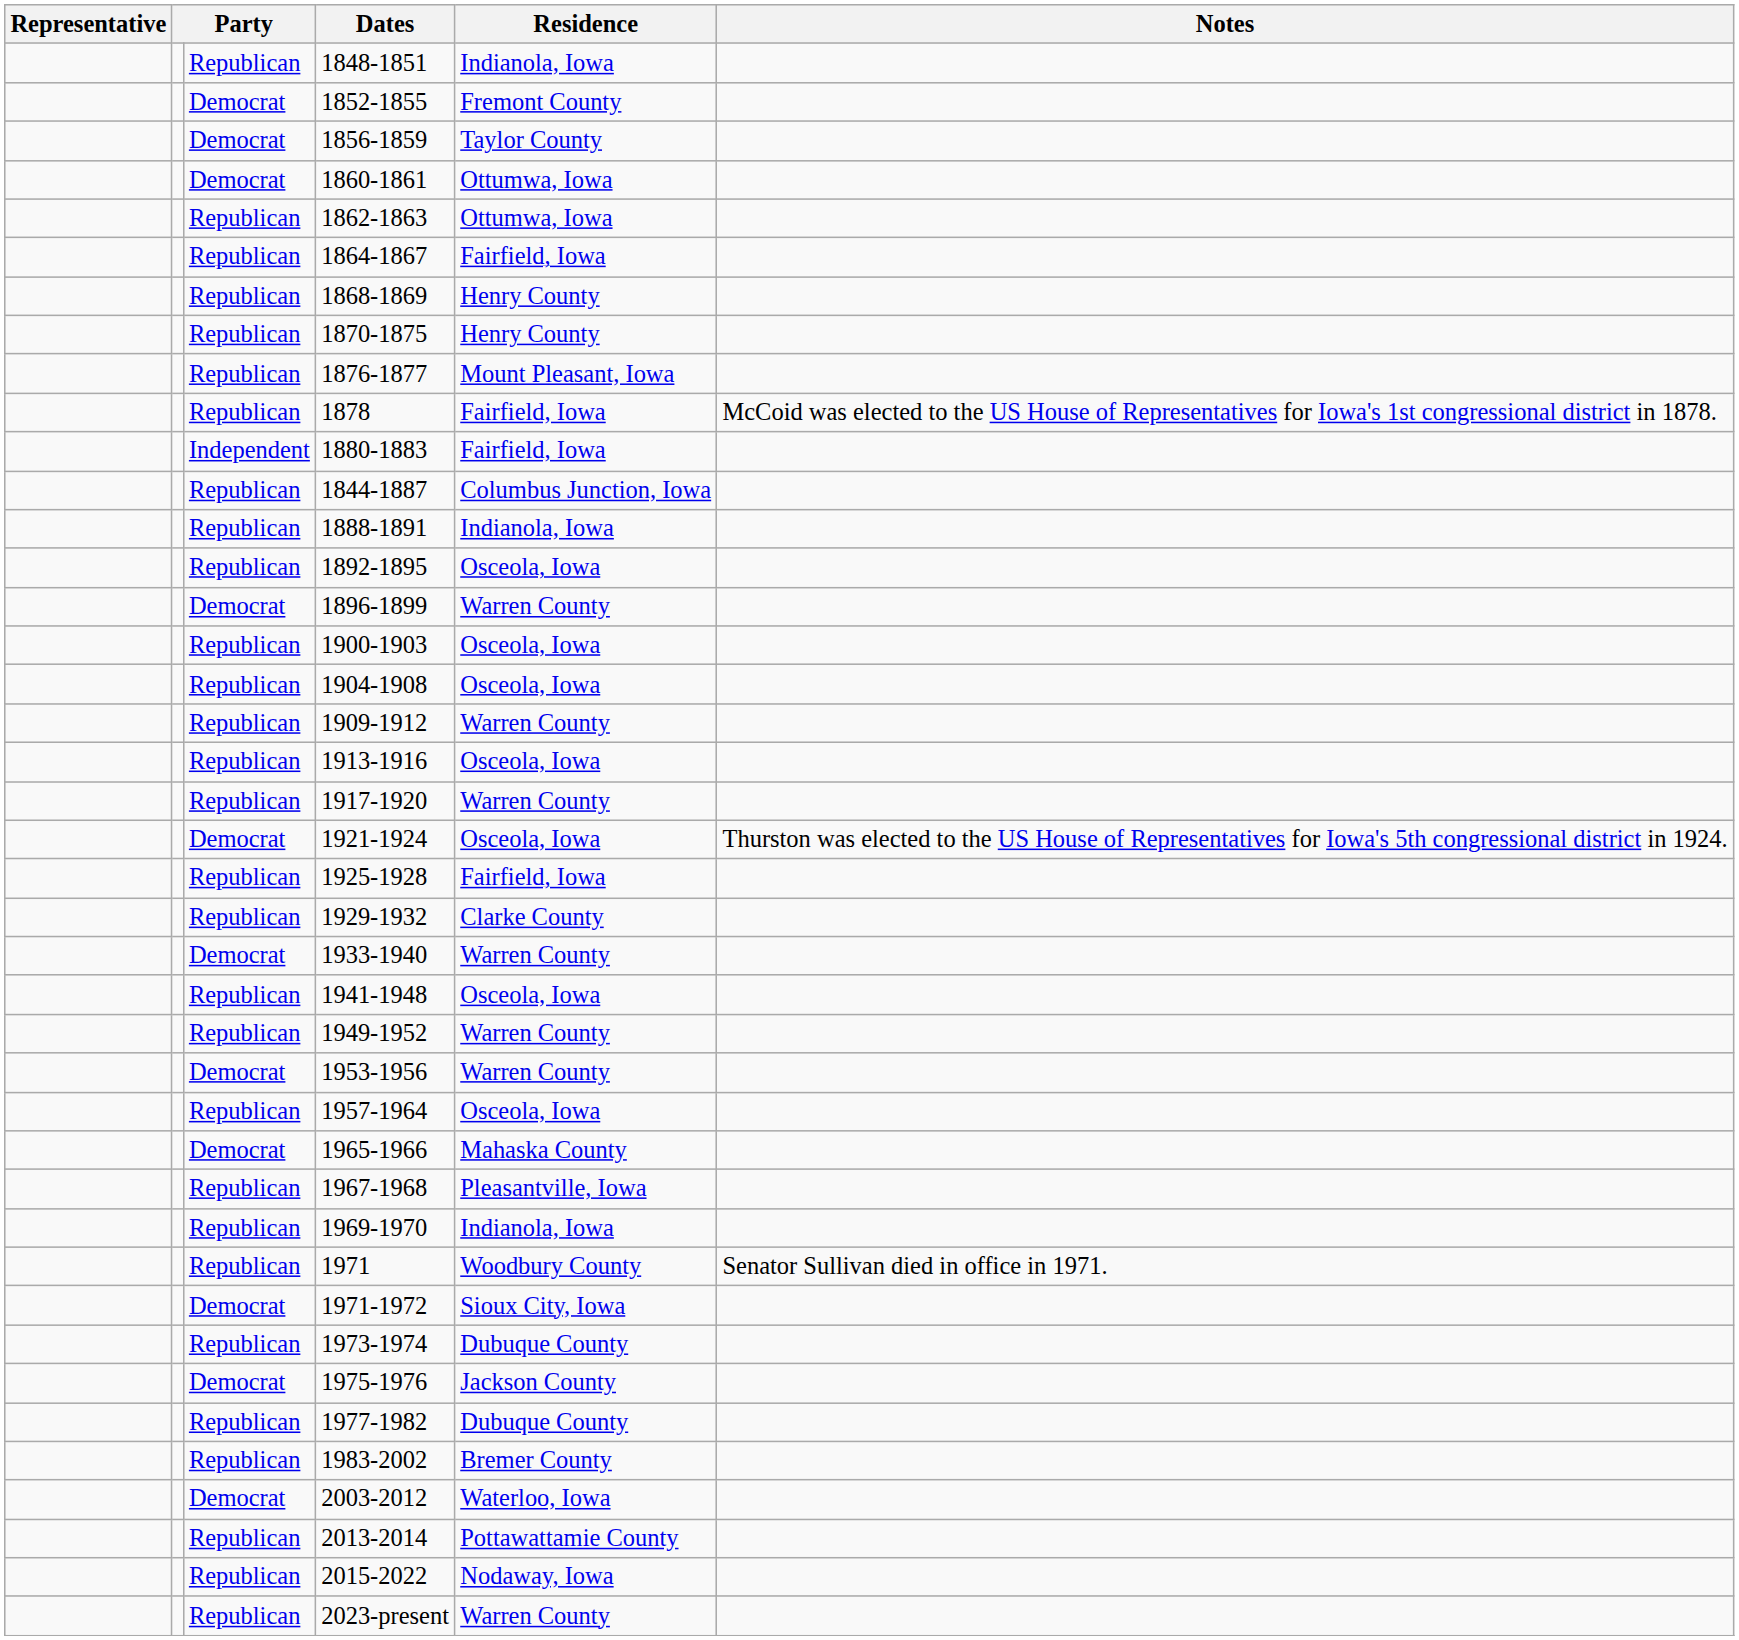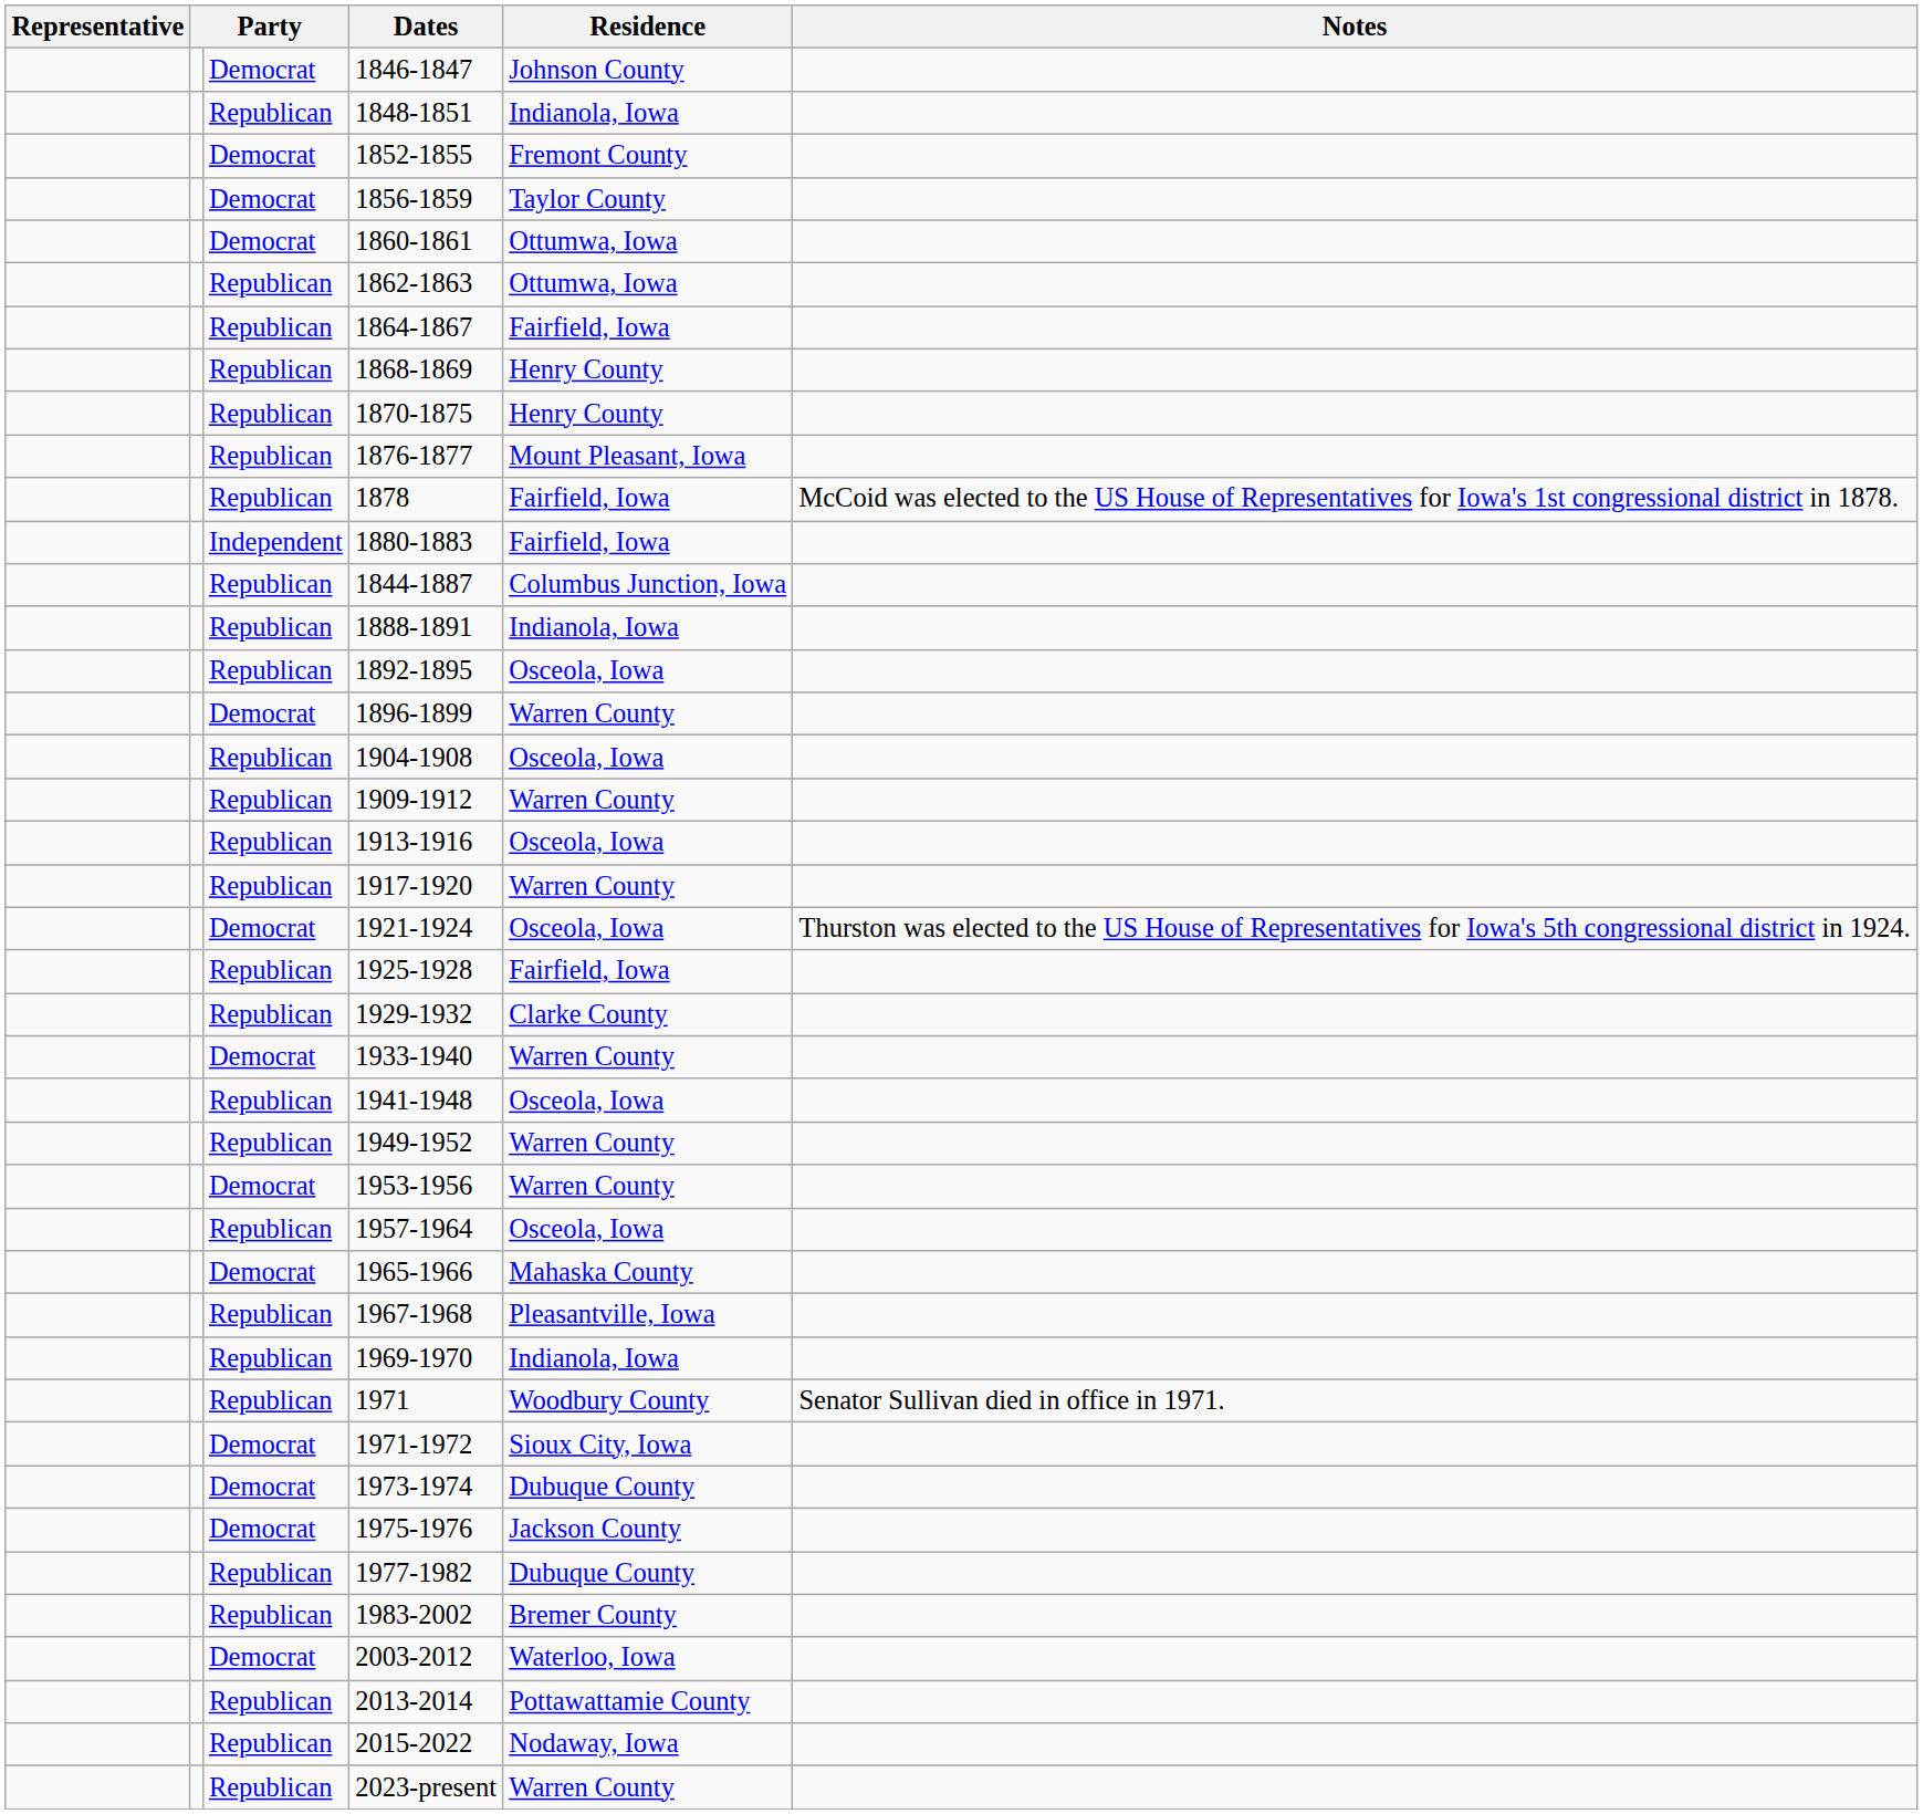 <table class="sortable wikitable">
 <tr valign=bottom>
 <th>Representative</th>
 <th colspan="2">Party</th>
 <th>Dates</th>
 <th>Residence</th>
 <th>Notes</th>
+</tr>
+<tr>
+<td></td>
+<td bgcolor=></td>
+<td><a href='#'>Democrat</a></td>
+<td>1846-1847</td>
+<td><a href='#'>Johnson County</a></td>
+<td></td>
 </tr>
 <tr>
 <td></td>
 <td bgcolor=></td>
 <td><a href='#'>Republican</a></td>
 <td>1848-1851</td>
 <td><a href='#'>Indianola, Iowa</a></td>
 <td></td>
 </tr>
 <tr>
 <td></td>
 <td bgcolor=></td>
 <td><a href='#'>Democrat</a></td>
 <td>1852-1855</td>
 <td><a href='#'>Fremont County</a></td>
 <td></td>
 </tr>
 <tr>
 <td></td>
 <td bgcolor=></td>
 <td><a href='#'>Democrat</a></td>
 <td>1856-1859</td>
 <td><a href='#'>Taylor County</a></td>
 <td></td>
 </tr>
 <tr>
 <td></td>
 <td bgcolor=></td>
 <td><a href='#'>Democrat</a></td>
 <td>1860-1861</td>
 <td><a href='#'>Ottumwa, Iowa</a></td>
 <td></td>
 </tr>
 <tr>
 <td></td>
 <td bgcolor=></td>
 <td><a href='#'>Republican</a></td>
 <td>1862-1863</td>
 <td><a href='#'>Ottumwa, Iowa</a></td>
 <td></td>
 </tr>
 <tr>
 <td></td>
 <td bgcolor=></td>
 <td><a href='#'>Republican</a></td>
 <td>1864-1867</td>
 <td><a href='#'>Fairfield, Iowa</a></td>
 <td></td>
 </tr>
 <tr>
 <td></td>
 <td bgcolor=></td>
 <td><a href='#'>Republican</a></td>
 <td>1868-1869</td>
 <td><a href='#'>Henry County</a></td>
 <td></td>
 </tr>
 <tr>
 <td></td>
 <td bgcolor=></td>
 <td><a href='#'>Republican</a></td>
 <td>1870-1875</td>
 <td><a href='#'>Henry County</a></td>
 <td></td>
 </tr>
 <tr>
 <td></td>
 <td bgcolor=></td>
 <td><a href='#'>Republican</a></td>
 <td>1876-1877</td>
 <td><a href='#'>Mount Pleasant, Iowa</a></td>
 <td></td>
 </tr>
 <tr>
 <td></td>
 <td bgcolor=></td>
 <td><a href='#'>Republican</a></td>
 <td>1878</td>
 <td><a href='#'>Fairfield, Iowa</a></td>
 <td>McCoid was elected to the <a href='#'>US House of Representatives</a> for <a href='#'>Iowa's 1st congressional district</a> in 1878.</td>
 </tr>
 <tr>
 <td></td>
 <td bgcolor=></td>
 <td><a href='#'>Independent</a></td>
 <td>1880-1883</td>
 <td><a href='#'>Fairfield, Iowa</a></td>
 <td></td>
 </tr>
 <tr>
 <td></td>
 <td bgcolor=></td>
 <td><a href='#'>Republican</a></td>
 <td>1844-1887</td>
 <td><a href='#'>Columbus Junction, Iowa</a></td>
 <td></td>
 </tr>
 <tr>
 <td></td>
 <td bgcolor=></td>
 <td><a href='#'>Republican</a></td>
 <td>1888-1891</td>
 <td><a href='#'>Indianola, Iowa</a></td>
 <td></td>
 </tr>
 <tr>
 <td></td>
 <td bgcolor=></td>
 <td><a href='#'>Republican</a></td>
 <td>1892-1895</td>
 <td><a href='#'>Osceola, Iowa</a></td>
 <td></td>
 </tr>
 <tr>
 <td></td>
 <td bgcolor=></td>
 <td><a href='#'>Democrat</a></td>
 <td>1896-1899</td>
 <td><a href='#'>Warren County</a></td>
-<td></td>
-</tr>
-<tr>
-<td></td>
-<td bgcolor=></td>
-<td><a href='#'>Republican</a></td>
-<td>1900-1903</td>
-<td><a href='#'>Osceola, Iowa</a></td>
 <td></td>
 </tr>
 <tr>
 <td></td>
 <td bgcolor=></td>
 <td><a href='#'>Republican</a></td>
 <td>1904-1908</td>
 <td><a href='#'>Osceola, Iowa</a></td>
 <td></td>
 </tr>
 <tr>
 <td></td>
 <td bgcolor=></td>
 <td><a href='#'>Republican</a></td>
 <td>1909-1912</td>
 <td><a href='#'>Warren County</a></td>
 <td></td>
 </tr>
 <tr>
 <td></td>
 <td bgcolor=></td>
 <td><a href='#'>Republican</a></td>
 <td>1913-1916</td>
 <td><a href='#'>Osceola, Iowa</a></td>
 <td></td>
 </tr>
 <tr>
 <td></td>
 <td bgcolor=></td>
 <td><a href='#'>Republican</a></td>
 <td>1917-1920</td>
 <td><a href='#'>Warren County</a></td>
 <td></td>
 </tr>
 <tr>
 <td></td>
 <td bgcolor=></td>
 <td><a href='#'>Democrat</a></td>
 <td>1921-1924</td>
 <td><a href='#'>Osceola, Iowa</a></td>
 <td>Thurston was elected to the <a href='#'>US House of Representatives</a> for <a href='#'>Iowa's 5th congressional district</a> in 1924.</td>
 </tr>
 <tr>
 <td></td>
 <td bgcolor=></td>
 <td><a href='#'>Republican</a></td>
 <td>1925-1928</td>
 <td><a href='#'>Fairfield, Iowa</a></td>
 <td></td>
 </tr>
 <tr>
 <td></td>
 <td bgcolor=></td>
 <td><a href='#'>Republican</a></td>
 <td>1929-1932</td>
 <td><a href='#'>Clarke County</a></td>
 <td></td>
 </tr>
 <tr>
 <td></td>
 <td bgcolor=></td>
 <td><a href='#'>Democrat</a></td>
 <td>1933-1940</td>
 <td><a href='#'>Warren County</a></td>
 <td></td>
 </tr>
 <tr>
 <td></td>
 <td bgcolor=></td>
 <td><a href='#'>Republican</a></td>
 <td>1941-1948</td>
 <td><a href='#'>Osceola, Iowa</a></td>
 <td></td>
 </tr>
 <tr>
 <td></td>
 <td bgcolor=></td>
 <td><a href='#'>Republican</a></td>
 <td>1949-1952</td>
 <td><a href='#'>Warren County</a></td>
 <td></td>
 </tr>
 <tr>
 <td></td>
 <td bgcolor=></td>
 <td><a href='#'>Democrat</a></td>
 <td>1953-1956</td>
 <td><a href='#'>Warren County</a></td>
 <td></td>
 </tr>
 <tr>
 <td></td>
 <td bgcolor=></td>
 <td><a href='#'>Republican</a></td>
 <td>1957-1964</td>
 <td><a href='#'>Osceola, Iowa</a></td>
 <td></td>
 </tr>
 <tr>
 <td></td>
 <td bgcolor=></td>
 <td><a href='#'>Democrat</a></td>
 <td>1965-1966</td>
 <td><a href='#'>Mahaska County</a></td>
 <td></td>
 </tr>
 <tr>
 <td></td>
 <td bgcolor=></td>
 <td><a href='#'>Republican</a></td>
 <td>1967-1968</td>
 <td><a href='#'>Pleasantville, Iowa</a></td>
 <td></td>
 </tr>
 <tr>
 <td></td>
 <td bgcolor=></td>
 <td><a href='#'>Republican</a></td>
 <td>1969-1970</td>
 <td><a href='#'>Indianola, Iowa</a></td>
 <td></td>
 </tr>
 <tr>
 <td></td>
 <td bgcolor=></td>
 <td><a href='#'>Republican</a></td>
 <td>1971</td>
 <td><a href='#'>Woodbury County</a></td>
 <td>Senator Sullivan died in office in 1971.</td>
 </tr>
 <tr>
 <td></td>
 <td bgcolor=></td>
 <td><a href='#'>Democrat</a></td>
 <td>1971-1972</td>
 <td><a href='#'>Sioux City, Iowa</a></td>
 <td></td>
 </tr>
 <tr>
 <td></td>
 <td bgcolor=></td>
-<td><a href='#'>Republican</a></td>
+<td><a href='#'>Democrat</a></td>
 <td>1973-1974</td>
 <td><a href='#'>Dubuque County</a></td>
 <td></td>
 </tr>
 <tr>
 <td></td>
 <td bgcolor=></td>
 <td><a href='#'>Democrat</a></td>
 <td>1975-1976</td>
 <td><a href='#'>Jackson County</a></td>
 <td></td>
 </tr>
 <tr>
 <td></td>
 <td bgcolor=></td>
 <td><a href='#'>Republican</a></td>
 <td>1977-1982</td>
 <td><a href='#'>Dubuque County</a></td>
 <td></td>
 </tr>
 <tr>
 <td></td>
 <td bgcolor=></td>
 <td><a href='#'>Republican</a></td>
 <td>1983-2002</td>
 <td><a href='#'>Bremer County</a></td>
 <td></td>
 </tr>
 <tr>
 <td></td>
 <td bgcolor=></td>
 <td><a href='#'>Democrat</a></td>
 <td>2003-2012</td>
 <td><a href='#'>Waterloo, Iowa</a></td>
 <td></td>
 </tr>
 <tr>
 <td></td>
 <td bgcolor=></td>
 <td><a href='#'>Republican</a></td>
 <td>2013-2014</td>
 <td><a href='#'>Pottawattamie County</a></td>
 <td></td>
 </tr>
 <tr>
 <td></td>
 <td bgcolor=></td>
 <td><a href='#'>Republican</a></td>
 <td>2015-2022</td>
 <td><a href='#'>Nodaway, Iowa</a></td>
 <td></td>
 </tr>
 <tr>
 <td></td>
 <td bgcolor=></td>
 <td><a href='#'>Republican</a></td>
 <td>2023-present</td>
 <td><a href='#'>Warren County</a></td>
 <td></td>
 </tr>
 <tr>
 </tr>
 </table>
